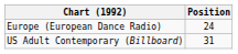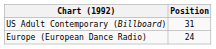 <table class="wikitable sortable">
 <tr>
 <th>Chart (1992)</th>
 <th>Position</th>
 </tr>
 <tr>
+<td>US Adult Contemporary (<em>Billboard</em>)</td>
+<td align="center">31</td>
+</tr>
+<tr>
 <td>Europe (European Dance Radio)</td>
 <td align="center">24</td>
 </tr>
-<tr>
-<td>US Adult Contemporary (<em>Billboard</em>)</td>
-<td align="center">31</td>
-</tr>
 </table>
